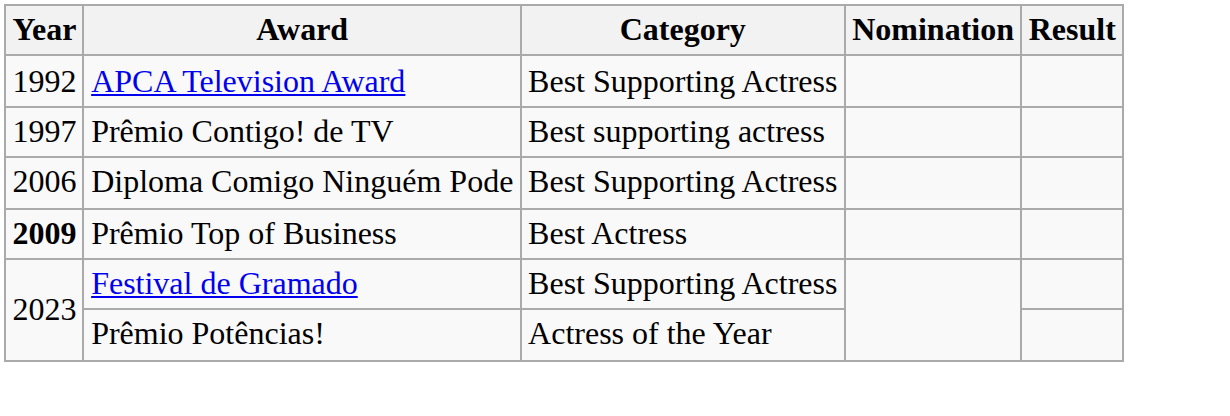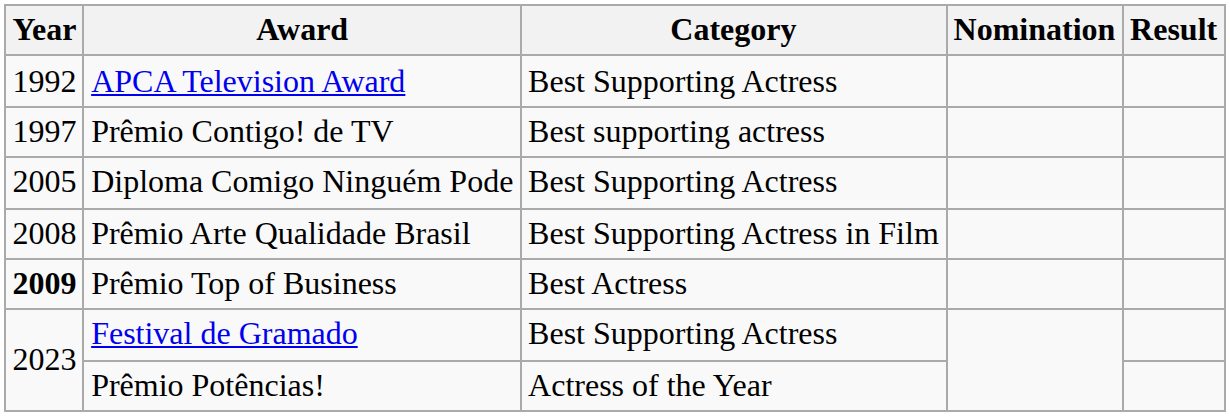 <table class="wikitable">
 <tr>
 <th>Year</th>
 <th>Award</th>
 <th>Category</th>
 <th>Nomination</th>
 <th>Result</th>
 </tr>
 <tr>
 <td>1992</td>
 <td><a href='#'>APCA Television Award</a></td>
 <td>Best Supporting Actress</td>
 <td></td>
 <td></td>
 </tr>
 <tr>
 <td>1997</td>
 <td>Prêmio Contigo! de TV</td>
 <td>Best supporting actress</td>
 <td></td>
 <td></td>
 </tr>
 <tr>
-<td>2006</td>
+<td>2005</td>
 <td>Diploma Comigo Ninguém Pode</td>
 <td>Best Supporting Actress</td>
+<td></td>
+<td></td>
+</tr>
+<tr>
+<td>2008</td>
+<td>Prêmio Arte Qualidade Brasil</td>
+<td>Best Supporting Actress in Film</td>
 <td></td>
 <td></td>
 </tr>
 <tr>
 <td><strong>2009</strong></td>
 <td>Prêmio Top of Business</td>
 <td>Best Actress</td>
 <td></td>
 <td></td>
 </tr>
 <tr>
 <td rowspan=2>2023</td>
 <td><a href='#'>Festival de Gramado</a></td>
 <td>Best Supporting Actress</td>
 <td rowspan=2></td>
 <td></td>
 </tr>
 <tr>
 <td>Prêmio Potências!</td>
 <td>Actress of the Year</td>
 <td></td>
 </tr>
 </table>
